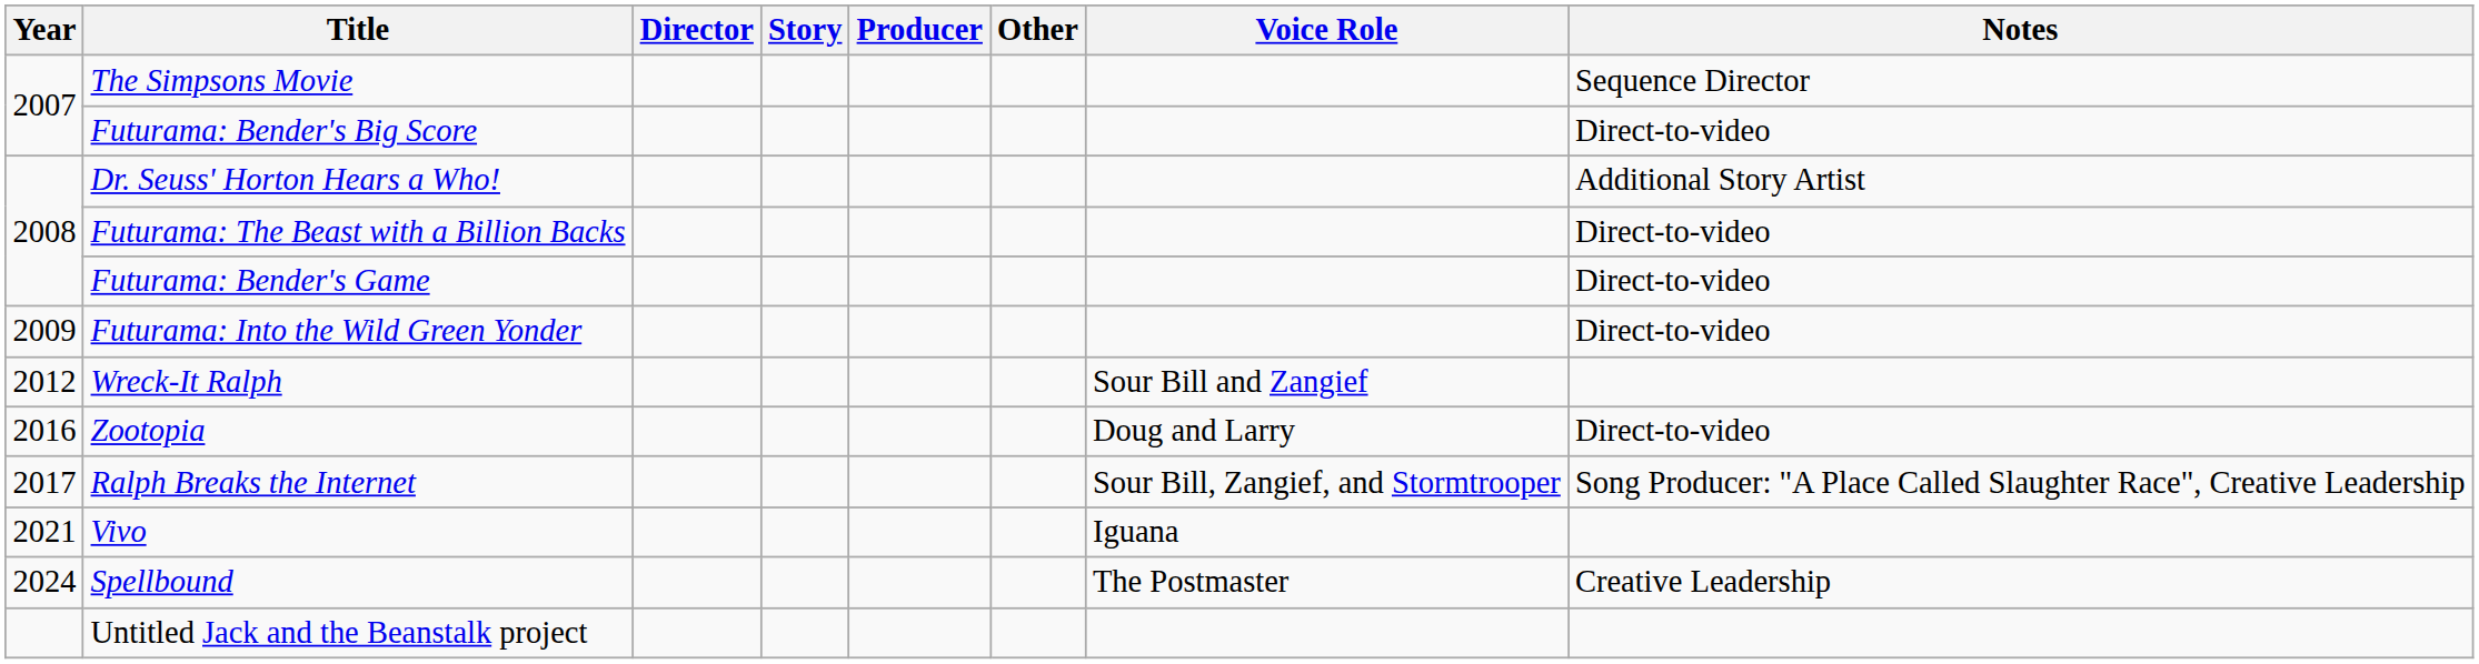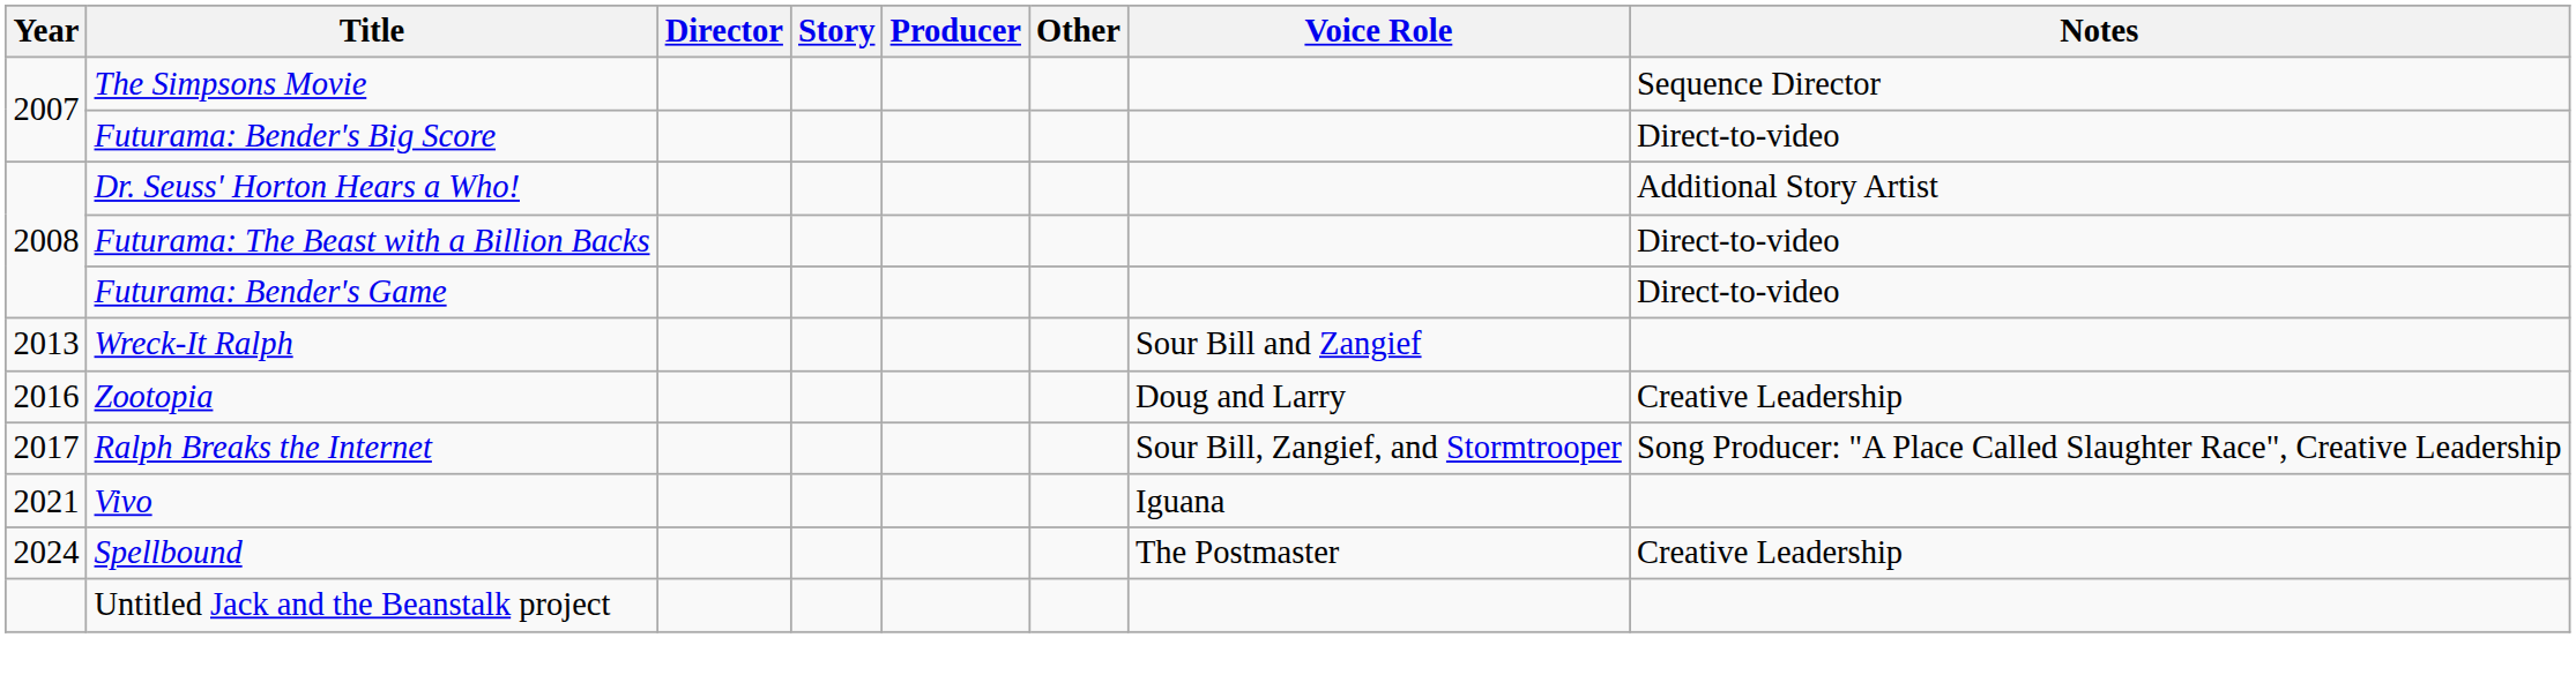 <table class="wikitable">
 <tr>
 <th>Year</th>
 <th>Title</th>
 <th><a href='#'>Director</a></th>
 <th><a href='#'>Story</a></th>
 <th><a href='#'>Producer</a></th>
 <th>Other</th>
 <th><a href='#'>Voice Role</a></th>
 <th>Notes</th>
 </tr>
 <tr>
 <td rowspan=2>2007</td>
 <td><em><a href='#'>The Simpsons Movie</a></em></td>
 <td></td>
 <td></td>
 <td></td>
 <td></td>
 <td></td>
 <td>Sequence Director</td>
 </tr>
 <tr>
 <td><em><a href='#'>Futurama: Bender's Big Score</a></em></td>
 <td></td>
 <td></td>
 <td></td>
 <td></td>
 <td></td>
 <td>Direct-to-video</td>
 </tr>
 <tr>
 <td rowspan=3>2008</td>
 <td><em><a href='#'>Dr. Seuss' Horton Hears a Who!</a></em></td>
 <td></td>
 <td></td>
 <td></td>
 <td></td>
 <td></td>
 <td>Additional Story Artist</td>
 </tr>
 <tr>
 <td><em><a href='#'>Futurama: The Beast with a Billion Backs</a></em></td>
 <td></td>
 <td></td>
 <td></td>
 <td></td>
 <td></td>
 <td>Direct-to-video</td>
 </tr>
 <tr>
 <td><em><a href='#'>Futurama: Bender's Game</a></em></td>
 <td></td>
 <td></td>
 <td></td>
 <td></td>
 <td></td>
 <td>Direct-to-video</td>
 </tr>
 <tr>
-<td>2009</td>
-<td><em><a href='#'>Futurama: Into the Wild Green Yonder</a></em></td>
-<td></td>
-<td></td>
-<td></td>
-<td></td>
-<td></td>
-<td>Direct-to-video</td>
-</tr>
-<tr>
-<td>2012</td>
+<td>2013</td>
 <td><em><a href='#'>Wreck-It Ralph</a></em></td>
 <td></td>
 <td></td>
 <td></td>
 <td></td>
 <td>Sour Bill and <a href='#'>Zangief</a></td>
 <td></td>
 </tr>
 <tr>
 <td>2016</td>
 <td><em><a href='#'>Zootopia</a></em></td>
 <td></td>
 <td></td>
 <td></td>
 <td></td>
 <td>Doug and Larry</td>
-<td>Direct-to-video</td>
+<td>Creative Leadership</td>
 </tr>
 <tr>
 <td>2017</td>
 <td><em><a href='#'>Ralph Breaks the Internet</a></em></td>
 <td></td>
 <td></td>
 <td></td>
 <td></td>
 <td>Sour Bill, Zangief, and <a href='#'>Stormtrooper</a></td>
 <td>Song Producer: "A Place Called Slaughter Race", Creative Leadership</td>
 </tr>
 <tr>
 <td>2021</td>
 <td><em><a href='#'>Vivo</a></em></td>
 <td></td>
 <td></td>
 <td></td>
 <td></td>
 <td>Iguana</td>
 <td></td>
 </tr>
 <tr>
 <td>2024</td>
 <td><em><a href='#'>Spellbound</a></em></td>
 <td></td>
 <td></td>
 <td></td>
 <td></td>
 <td>The Postmaster</td>
 <td>Creative Leadership</td>
 </tr>
 <tr>
 <td></td>
 <td>Untitled <a href='#'>Jack and the Beanstalk</a> project</td>
 <td></td>
 <td></td>
 <td></td>
 <td></td>
 <td></td>
 <td></td>
 </tr>
 </table>
